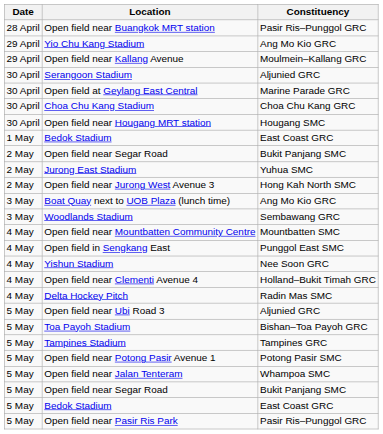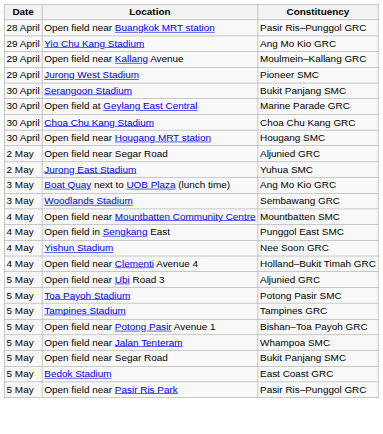 <table class="wikitable sortable">
 <tr>
 <th>Date</th>
 <th>Location</th>
 <th>Constituency</th>
 </tr>
 <tr>
 <td>28 April</td>
 <td>Open field near <a href='#'>Buangkok MRT station</a></td>
 <td>Pasir Ris–Punggol GRC</td>
 </tr>
 <tr>
 <td>29 April</td>
 <td><a href='#'>Yio Chu Kang Stadium</a></td>
 <td>Ang Mo Kio GRC</td>
 </tr>
 <tr>
 <td>29 April</td>
 <td>Open field near <a href='#'>Kallang</a> Avenue</td>
 <td>Moulmein–Kallang GRC</td>
 </tr>
 <tr>
+<td>29 April</td>
+<td><a href='#'>Jurong West Stadium</a></td>
+<td>Pioneer SMC</td>
+</tr>
+<tr>
 <td>30 April</td>
 <td><a href='#'>Serangoon Stadium</a></td>
-<td>Aljunied GRC</td>
+<td>Bukit Panjang SMC</td>
 </tr>
 <tr>
 <td>30 April</td>
 <td>Open field at <a href='#'>Geylang East Central</a></td>
 <td>Marine Parade GRC</td>
 </tr>
 <tr>
 <td>30 April</td>
 <td><a href='#'>Choa Chu Kang Stadium</a></td>
 <td>Choa Chu Kang GRC</td>
 </tr>
 <tr>
 <td>30 April</td>
 <td>Open field near <a href='#'>Hougang MRT station</a></td>
 <td>Hougang SMC</td>
 </tr>
 <tr>
-<td>1 May</td>
-<td><a href='#'>Bedok Stadium</a></td>
-<td>East Coast GRC</td>
-</tr>
-<tr>
 <td>2 May</td>
 <td>Open field near Segar Road</td>
-<td>Bukit Panjang SMC</td>
+<td>Aljunied GRC</td>
 </tr>
 <tr>
 <td>2 May</td>
 <td><a href='#'>Jurong East Stadium</a></td>
 <td>Yuhua SMC</td>
-</tr>
-<tr>
-<td>2 May</td>
-<td>Open field near <a href='#'>Jurong West</a> Avenue 3</td>
-<td>Hong Kah North SMC</td>
 </tr>
 <tr>
 <td>3 May</td>
 <td><a href='#'>Boat Quay</a> next to <a href='#'>UOB Plaza</a> (lunch time)</td>
 <td>Ang Mo Kio GRC</td>
 </tr>
 <tr>
 <td>3 May</td>
 <td><a href='#'>Woodlands Stadium</a></td>
 <td>Sembawang GRC</td>
 </tr>
 <tr>
 <td>4 May</td>
 <td>Open field near <a href='#'>Mountbatten Community Centre</a></td>
 <td>Mountbatten SMC</td>
 </tr>
 <tr>
 <td>4 May</td>
 <td>Open field in <a href='#'>Sengkang</a> East</td>
 <td>Punggol East SMC</td>
 </tr>
 <tr>
 <td>4 May</td>
 <td><a href='#'>Yishun Stadium</a></td>
 <td>Nee Soon GRC</td>
 </tr>
 <tr>
 <td>4 May</td>
 <td>Open field near <a href='#'>Clementi</a> Avenue 4</td>
 <td>Holland–Bukit Timah GRC</td>
 </tr>
 <tr>
-<td>4 May</td>
-<td><a href='#'>Delta Hockey Pitch</a></td>
-<td>Radin Mas SMC</td>
-</tr>
-<tr>
 <td>5 May</td>
 <td>Open field near <a href='#'>Ubi</a> Road 3</td>
 <td>Aljunied GRC</td>
 </tr>
 <tr>
 <td>5 May</td>
 <td><a href='#'>Toa Payoh Stadium</a></td>
-<td>Bishan–Toa Payoh GRC</td>
+<td>Potong Pasir SMC</td>
 </tr>
 <tr>
 <td>5 May</td>
 <td><a href='#'>Tampines Stadium</a></td>
 <td>Tampines GRC</td>
 </tr>
 <tr>
 <td>5 May</td>
 <td>Open field near <a href='#'>Potong Pasir</a> Avenue 1</td>
-<td>Potong Pasir SMC</td>
+<td>Bishan–Toa Payoh GRC</td>
 </tr>
 <tr>
 <td>5 May</td>
 <td>Open field near <a href='#'>Jalan Tenteram</a></td>
 <td>Whampoa SMC</td>
 </tr>
 <tr>
 <td>5 May</td>
 <td>Open field near Segar Road</td>
 <td>Bukit Panjang SMC</td>
 </tr>
 <tr>
 <td>5 May</td>
 <td><a href='#'>Bedok Stadium</a></td>
 <td>East Coast GRC</td>
 </tr>
 <tr>
 <td>5 May</td>
 <td>Open field near <a href='#'>Pasir Ris Park</a></td>
 <td>Pasir Ris–Punggol GRC</td>
 </tr>
 </table>
